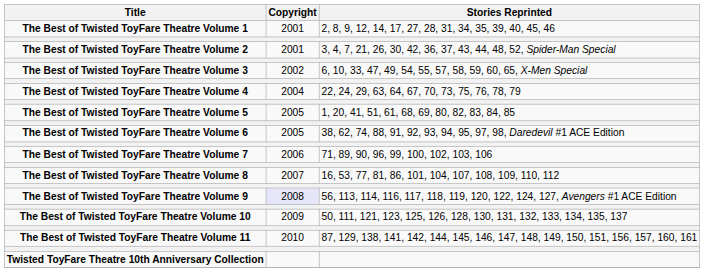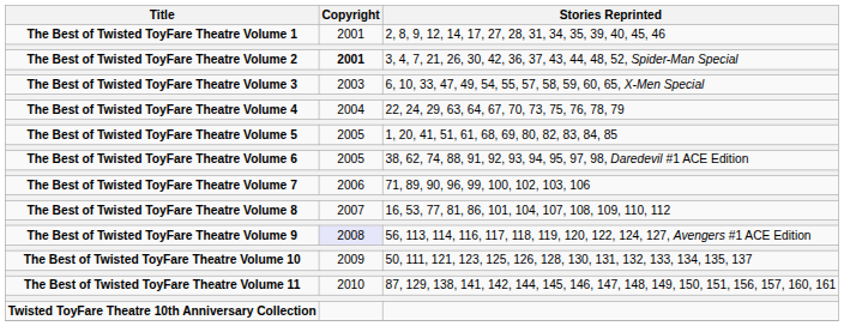 <table class="wikitable">
 <tr>
 <th>Title</th>
 <th>Copyright</th>
 <th>Stories Reprinted</th>
 </tr>
 <tr>
 <td align="center"><strong>The Best of Twisted ToyFare Theatre Volume 1</strong></td>
 <td align="center">2001</td>
 <td>2, 8, 9, 12, 14, 17, 27, 28, 31, 34, 35, 39, 40, 45, 46</td>
 </tr>
 <tr>
 <td colspan="3" bgcolor="#f2f2f2"></td>
 </tr>
 <tr>
 <td align="center"><strong>The Best of Twisted ToyFare Theatre Volume 2</strong></td>
-<td align="center">2001</td>
+<td align="center"><strong>2001</strong></td>
 <td>3, 4, 7, 21, 26, 30, 42, 36, 37, 43, 44, 48, 52, <em>Spider-Man Special</em></td>
 </tr>
 <tr>
 <td colspan="3" bgcolor="#f2f2f2"></td>
 </tr>
 <tr>
 <td align="center"><strong>The Best of Twisted ToyFare Theatre Volume 3</strong></td>
-<td align="center">2002</td>
+<td align="center">2003</td>
 <td>6, 10, 33, 47, 49, 54, 55, 57, 58, 59, 60, 65, <em>X-Men Special</em></td>
 </tr>
 <tr>
 <td colspan="3" bgcolor="#f2f2f2"></td>
 </tr>
 <tr>
 <td align="center"><strong>The Best of Twisted ToyFare Theatre Volume 4</strong></td>
 <td align="center">2004</td>
 <td>22, 24, 29, 63, 64, 67, 70, 73, 75, 76, 78, 79</td>
 </tr>
 <tr>
 <td colspan="3" bgcolor="#f2f2f2"></td>
 </tr>
 <tr>
 <td align="center"><strong>The Best of Twisted ToyFare Theatre Volume 5</strong></td>
 <td align="center">2005</td>
 <td>1, 20, 41, 51, 61, 68, 69, 80, 82, 83, 84, 85</td>
 </tr>
 <tr>
 <td colspan="3" bgcolor="#f2f2f2"></td>
 </tr>
 <tr>
 <td align="center"><strong>The Best of Twisted ToyFare Theatre Volume 6</strong></td>
 <td align="center">2005</td>
 <td>38, 62, 74, 88, 91, 92, 93, 94, 95, 97, 98, <em>Daredevil</em> #1 ACE Edition</td>
 </tr>
 <tr>
 <td colspan="3" bgcolor="#f2f2f2"></td>
 </tr>
 <tr>
 <td align="center"><strong>The Best of Twisted ToyFare Theatre Volume 7</strong></td>
 <td align="center">2006</td>
 <td>71, 89, 90, 96, 99, 100, 102, 103, 106</td>
 </tr>
 <tr>
 <td colspan="3" bgcolor="#f2f2f2"></td>
 </tr>
 <tr>
 <td align="center"><strong>The Best of Twisted ToyFare Theatre Volume 8</strong></td>
 <td align="center">2007</td>
 <td>16, 53, 77, 81, 86, 101, 104, 107, 108, 109, 110, 112</td>
 </tr>
 <tr>
 <td colspan="3" bgcolor="#f2f2f2"></td>
 </tr>
 <tr>
 <td align="center"><strong>The Best of Twisted ToyFare Theatre Volume 9</strong></td>
 <td align="center" style="background: lavender;">2008</td>
 <td>56, 113, 114, 116, 117, 118, 119, 120, 122, 124, 127, <em>Avengers</em> #1 ACE Edition</td>
 </tr>
 <tr>
 <td colspan="3" bgcolor="#f2f2f2"></td>
 </tr>
 <tr>
 <td align="center"><strong>The Best of Twisted ToyFare Theatre Volume 10</strong></td>
 <td align="center">2009</td>
 <td>50, 111, 121, 123, 125, 126, 128, 130, 131, 132, 133, 134, 135, 137</td>
 </tr>
 <tr>
 <td colspan="3" bgcolor="#f2f2f2"></td>
 </tr>
 <tr>
 <td align="center"><strong>The Best of Twisted ToyFare Theatre Volume 11</strong></td>
 <td align="center">2010</td>
 <td>87, 129, 138, 141, 142, 144, 145, 146, 147, 148, 149, 150, 151, 156, 157, 160, 161</td>
 </tr>
 <tr>
 <td colspan="3" bgcolor="#f2f2f2"></td>
 </tr>
 <tr>
 <td align="center"><strong>Twisted ToyFare Theatre 10th Anniversary Collection</strong></td>
 <td align="center"></td>
 <td></td>
 </tr>
 <tr>
 </tr>
 </table>
